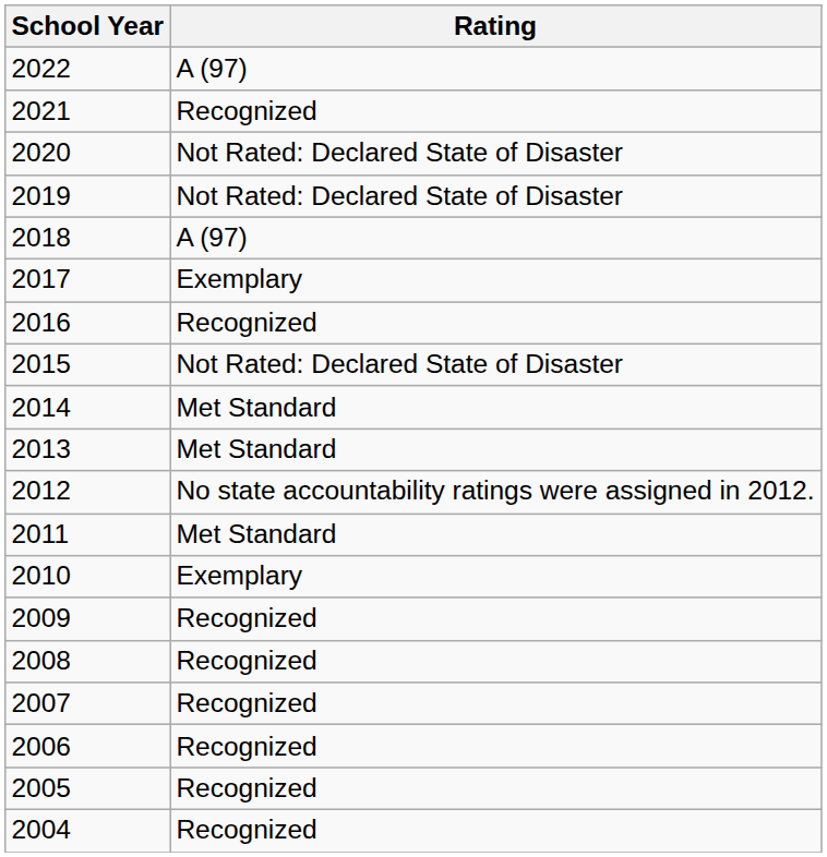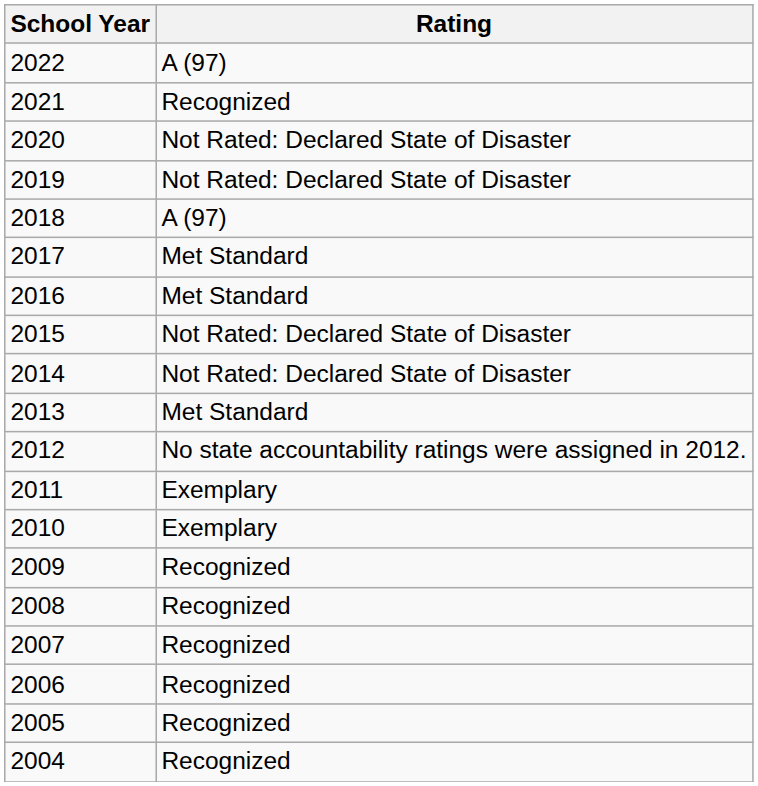 <table class="wikitable">
 <tr>
 <th>School Year</th>
 <th>Rating</th>
 </tr>
 <tr>
 <td>2022</td>
 <td>A (97)</td>
 </tr>
 <tr>
 <td>2021</td>
 <td>Recognized</td>
 </tr>
 <tr>
 <td>2020</td>
 <td>Not Rated: Declared State of Disaster</td>
 </tr>
 <tr>
 <td>2019</td>
 <td>Not Rated: Declared State of Disaster</td>
 </tr>
 <tr>
 <td>2018</td>
 <td>A (97)</td>
 </tr>
 <tr>
 <td>2017</td>
-<td>Exemplary</td>
+<td>Met Standard</td>
 </tr>
 <tr>
 <td>2016</td>
-<td>Recognized</td>
+<td>Met Standard</td>
 </tr>
 <tr>
 <td>2015</td>
 <td>Not Rated: Declared State of Disaster</td>
 </tr>
 <tr>
 <td>2014</td>
-<td>Met Standard</td>
+<td>Not Rated: Declared State of Disaster</td>
 </tr>
 <tr>
 <td>2013</td>
 <td>Met Standard</td>
 </tr>
 <tr>
 <td>2012</td>
 <td>No state accountability ratings were assigned in 2012.</td>
 </tr>
 <tr>
 <td>2011</td>
-<td>Met Standard</td>
+<td>Exemplary</td>
 </tr>
 <tr>
 <td>2010</td>
 <td>Exemplary</td>
 </tr>
 <tr>
 <td>2009</td>
 <td>Recognized</td>
 </tr>
 <tr>
 <td>2008</td>
 <td>Recognized</td>
 </tr>
 <tr>
 <td>2007</td>
 <td>Recognized</td>
 </tr>
 <tr>
 <td>2006</td>
 <td>Recognized</td>
 </tr>
 <tr>
 <td>2005</td>
 <td>Recognized</td>
 </tr>
 <tr>
 <td>2004</td>
 <td>Recognized</td>
 </tr>
 </table>
